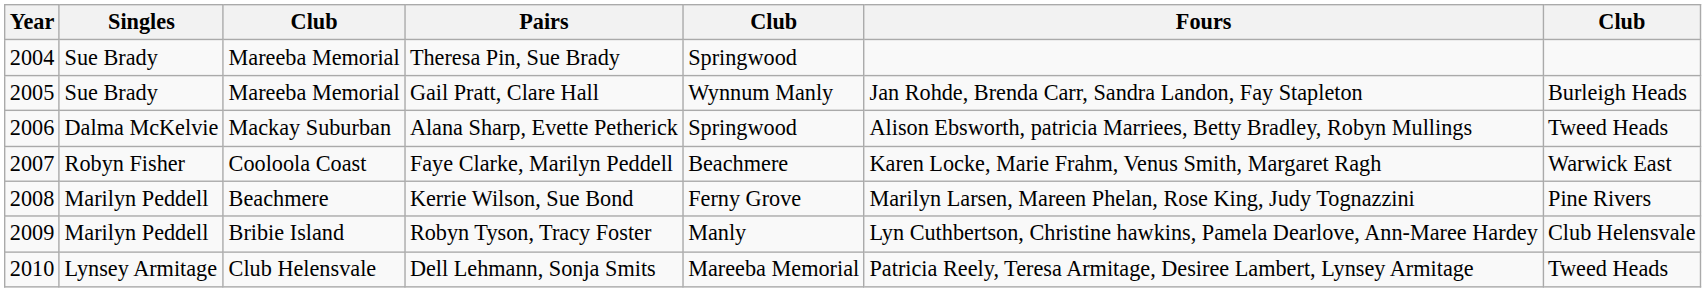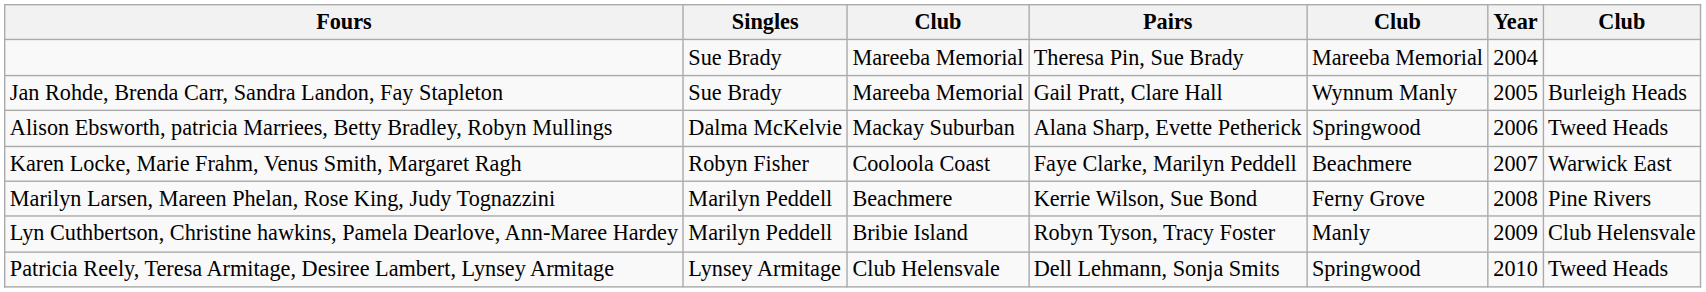 <table class="wikitable">
 <tr>
-<th>Year</th>
+<th>Fours</th>
 <th>Singles</th>
 <th>Club</th>
 <th>Pairs</th>
 <th>Club</th>
-<th>Fours</th>
+<th>Year</th>
 <th>Club</th>
 </tr>
 <tr>
-<td>2004</td>
+<td></td>
 <td>Sue Brady</td>
 <td>Mareeba Memorial</td>
 <td>Theresa Pin, Sue Brady</td>
-<td>Springwood</td>
-<td></td>
+<td>Mareeba Memorial</td>
+<td>2004</td>
 <td></td>
 </tr>
 <tr>
-<td>2005</td>
+<td>Jan Rohde, Brenda Carr, Sandra Landon, Fay Stapleton</td>
 <td>Sue Brady</td>
 <td>Mareeba Memorial</td>
 <td>Gail Pratt, Clare Hall</td>
 <td>Wynnum Manly</td>
-<td>Jan Rohde, Brenda Carr, Sandra Landon, Fay Stapleton</td>
+<td>2005</td>
 <td>Burleigh Heads</td>
 </tr>
 <tr>
-<td>2006</td>
+<td>Alison Ebsworth, patricia Marriees, Betty Bradley, Robyn Mullings</td>
 <td>Dalma McKelvie</td>
 <td>Mackay Suburban</td>
 <td>Alana Sharp, Evette Petherick</td>
 <td>Springwood</td>
-<td>Alison Ebsworth, patricia Marriees, Betty Bradley, Robyn Mullings</td>
+<td>2006</td>
 <td>Tweed Heads</td>
 </tr>
 <tr>
-<td>2007</td>
+<td>Karen Locke, Marie Frahm, Venus Smith, Margaret Ragh</td>
 <td>Robyn Fisher</td>
 <td>Cooloola Coast</td>
 <td>Faye Clarke, Marilyn Peddell</td>
 <td>Beachmere</td>
-<td>Karen Locke, Marie Frahm, Venus Smith, Margaret Ragh</td>
+<td>2007</td>
 <td>Warwick East</td>
 </tr>
 <tr>
-<td>2008</td>
+<td>Marilyn Larsen, Mareen Phelan, Rose King, Judy Tognazzini</td>
 <td>Marilyn Peddell</td>
 <td>Beachmere</td>
 <td>Kerrie Wilson, Sue Bond</td>
 <td>Ferny Grove</td>
-<td>Marilyn Larsen, Mareen Phelan, Rose King, Judy Tognazzini</td>
+<td>2008</td>
 <td>Pine Rivers</td>
 </tr>
 <tr>
-<td>2009</td>
+<td>Lyn Cuthbertson, Christine hawkins, Pamela Dearlove, Ann-Maree Hardey</td>
 <td>Marilyn Peddell</td>
 <td>Bribie Island</td>
 <td>Robyn Tyson, Tracy Foster</td>
 <td>Manly</td>
-<td>Lyn Cuthbertson, Christine hawkins, Pamela Dearlove, Ann-Maree Hardey</td>
+<td>2009</td>
 <td>Club Helensvale</td>
 </tr>
 <tr>
-<td>2010</td>
+<td>Patricia Reely, Teresa Armitage, Desiree Lambert, Lynsey Armitage</td>
 <td>Lynsey Armitage</td>
 <td>Club Helensvale</td>
 <td>Dell Lehmann, Sonja Smits</td>
-<td>Mareeba Memorial</td>
-<td>Patricia Reely, Teresa Armitage, Desiree Lambert, Lynsey Armitage</td>
+<td>Springwood</td>
+<td>2010</td>
 <td>Tweed Heads</td>
 </tr>
 </table>
